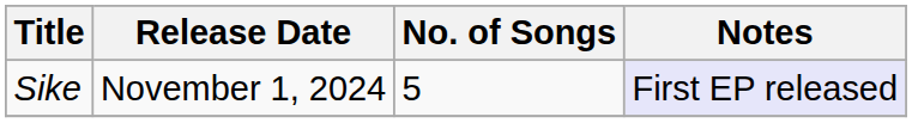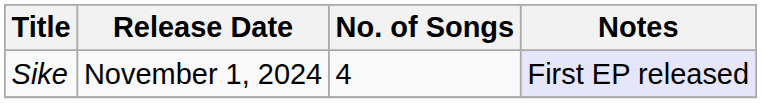 <table class="wikitable sortable">
 <tr>
 <th>Title</th>
 <th>Release Date</th>
 <th>No. of Songs</th>
 <th class="unsortable">Notes</th>
 </tr>
 <tr>
 <td><em>Sike</em></td>
 <td>November 1, 2024</td>
-<td>5</td>
+<td>4</td>
 <td style="background: lavender;">First EP released</td>
 </tr>
 <tr>
 </tr>
 </table>
